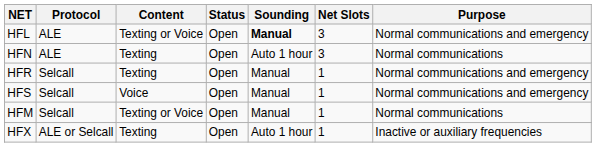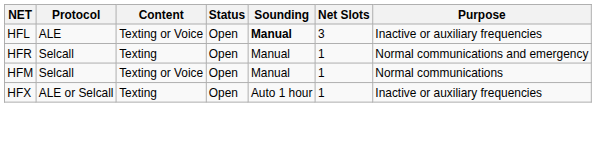 <table class="wikitable sortable collapsible" style="font-size:80%">
 <tr>
 <th>NET</th>
 <th>Protocol</th>
 <th>Content</th>
 <th>Status</th>
 <th>Sounding</th>
 <th>Net Slots</th>
 <th>Purpose</th>
 </tr>
 <tr>
 <td>HFL</td>
 <td>ALE</td>
 <td>Texting or Voice</td>
 <td>Open</td>
 <td><strong>Manual</strong></td>
 <td>3</td>
-<td>Normal communications and emergency</td>
-</tr>
-<tr>
-<td>HFN</td>
-<td>ALE</td>
-<td>Texting</td>
-<td>Open</td>
-<td>Auto 1 hour</td>
-<td>3</td>
-<td>Normal communications</td>
+<td>Inactive or auxiliary frequencies</td>
 </tr>
 <tr>
 <td>HFR</td>
 <td>Selcall</td>
 <td>Texting</td>
-<td>Open</td>
-<td>Manual</td>
-<td>1</td>
-<td>Normal communications and emergency</td>
-</tr>
-<tr>
-<td>HFS</td>
-<td>Selcall</td>
-<td>Voice</td>
 <td>Open</td>
 <td>Manual</td>
 <td>1</td>
 <td>Normal communications and emergency</td>
 </tr>
 <tr>
 <td>HFM</td>
 <td>Selcall</td>
 <td>Texting or Voice</td>
 <td>Open</td>
 <td>Manual</td>
 <td>1</td>
 <td>Normal communications</td>
 </tr>
 <tr>
 <td>HFX</td>
 <td>ALE or Selcall</td>
 <td>Texting</td>
 <td>Open</td>
 <td>Auto 1 hour</td>
 <td>1</td>
 <td>Inactive or auxiliary frequencies</td>
 </tr>
 </table>
